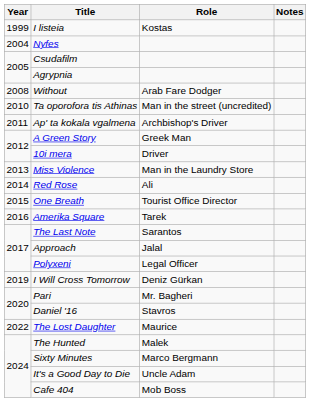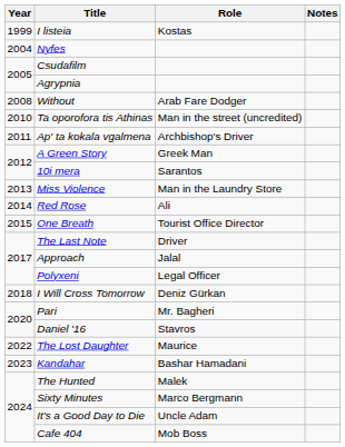 <table class="wikitable sortable">
 <tr>
 <th>Year</th>
 <th>Title</th>
 <th>Role</th>
 <th class="unsortable">Notes</th>
 </tr>
 <tr>
 <td>1999</td>
 <td><em>I listeia</em></td>
 <td>Kostas</td>
 <td></td>
 </tr>
 <tr>
 <td>2004</td>
 <td><em><a href='#'>Nyfes</a></em></td>
 <td></td>
 <td></td>
 </tr>
 <tr>
 <td rowspan="2">2005</td>
 <td><em>Csudafilm</em></td>
 <td></td>
 <td></td>
 </tr>
 <tr>
 <td><em>Agrypnia</em></td>
 <td></td>
 <td></td>
 </tr>
 <tr>
 <td>2008</td>
 <td><em>Without</em></td>
 <td>Arab Fare Dodger</td>
 <td></td>
 </tr>
 <tr>
 <td>2010</td>
 <td><em>Ta oporofora tis Athinas</em></td>
 <td>Man in the street (uncredited)</td>
 <td></td>
 </tr>
 <tr>
 <td>2011</td>
 <td><em>Ap' ta kokala vgalmena</em></td>
 <td>Archbishop's Driver</td>
 <td></td>
 </tr>
 <tr>
 <td rowspan="2">2012</td>
 <td><em><a href='#'>A Green Story</a></em></td>
 <td>Greek Man</td>
 <td></td>
 </tr>
 <tr>
 <td><em><a href='#'>10i mera</a></em></td>
-<td>Driver</td>
+<td>Sarantos</td>
 <td></td>
 </tr>
 <tr>
 <td>2013</td>
 <td><em><a href='#'>Miss Violence</a></em></td>
 <td>Man in the Laundry Store</td>
 <td></td>
 </tr>
 <tr>
 <td>2014</td>
 <td><em><a href='#'>Red Rose</a></em></td>
 <td>Ali</td>
 <td></td>
 </tr>
 <tr>
 <td>2015</td>
 <td><em><a href='#'>One Breath</a></em></td>
 <td>Tourist Office Director</td>
 <td></td>
 </tr>
 <tr>
-<td>2016</td>
-<td><em><a href='#'>Amerika Square</a></em></td>
-<td>Tarek</td>
-<td></td>
-</tr>
-<tr>
 <td rowspan="3">2017</td>
 <td><em><a href='#'>The Last Note</a></em></td>
-<td>Sarantos</td>
+<td>Driver</td>
 <td></td>
 </tr>
 <tr>
 <td><em>Approach</em></td>
 <td>Jalal</td>
 <td></td>
 </tr>
 <tr>
 <td><em><a href='#'>Polyxeni</a></em></td>
 <td>Legal Officer</td>
 <td></td>
 </tr>
 <tr>
-<td>2019</td>
+<td>2018</td>
 <td><em>I Will Cross Tomorrow</em></td>
 <td>Deniz Gürkan</td>
 <td></td>
 </tr>
 <tr>
 <td rowspan="2">2020</td>
 <td><em>Pari</em></td>
 <td>Mr. Bagheri</td>
 <td></td>
 </tr>
 <tr>
 <td><em>Daniel '16</em></td>
 <td>Stavros</td>
 <td></td>
 </tr>
 <tr>
 <td>2022</td>
 <td><em><a href='#'>The Lost Daughter</a></em></td>
 <td>Maurice</td>
+<td></td>
+</tr>
+<tr>
+<td>2023</td>
+<td><em><a href='#'>Kandahar</a></em></td>
+<td>Bashar Hamadani</td>
 <td></td>
 </tr>
 <tr>
 <td rowspan="4">2024</td>
 <td><em>The Hunted</em></td>
 <td>Malek</td>
 <td></td>
 </tr>
 <tr>
 <td><em>Sixty Minutes</em></td>
 <td>Marco Bergmann</td>
 <td></td>
 </tr>
 <tr>
 <td><em>It's a Good Day to Die</em></td>
 <td>Uncle Adam</td>
 <td></td>
 </tr>
 <tr>
 <td><em>Cafe 404</em></td>
 <td>Mob Boss</td>
 <td></td>
 </tr>
 </table>
